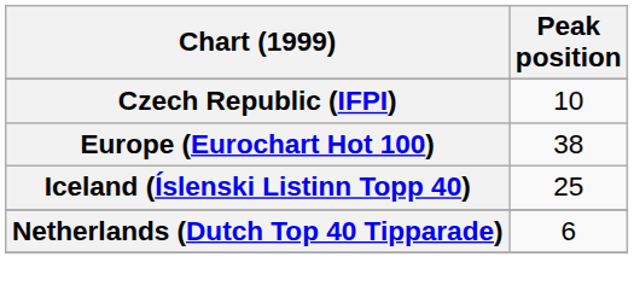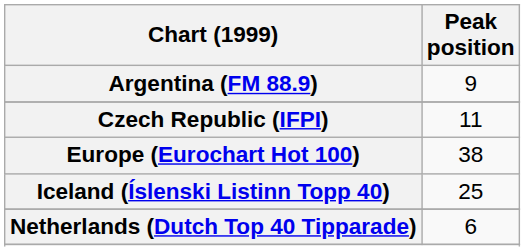 <table class="wikitable sortable plainrowheaders" style="text-align:center">
 <tr>
 <th>Chart (1999)</th>
 <th>Peak<br>position</th>
+</tr>
+<tr>
+<th scope="row">Argentina (<a href='#'>FM 88.9</a>)</th>
+<td>9</td>
 </tr>
 <tr>
 </tr>
 <tr>
 </tr>
 <tr>
 </tr>
 <tr>
 </tr>
 <tr>
 <th scope="row">Czech Republic (<a href='#'>IFPI</a>)</th>
-<td>10</td>
+<td>11</td>
 </tr>
 <tr>
 <th scope="row">Europe (<a href='#'>Eurochart Hot 100</a>)</th>
 <td>38</td>
 </tr>
 <tr>
 <th scope="row">Iceland (<a href='#'>Íslenski Listinn Topp 40</a>)</th>
 <td>25</td>
 </tr>
 <tr>
 </tr>
 <tr>
 <th scope="row">Netherlands (<a href='#'>Dutch Top 40 Tipparade</a>)</th>
 <td>6</td>
 </tr>
 <tr>
 </tr>
 <tr>
 </tr>
 <tr>
 </tr>
 <tr>
 </tr>
 <tr>
 </tr>
 <tr>
 </tr>
 <tr>
 </tr>
 <tr>
 </tr>
 <tr>
 </tr>
 </table>
